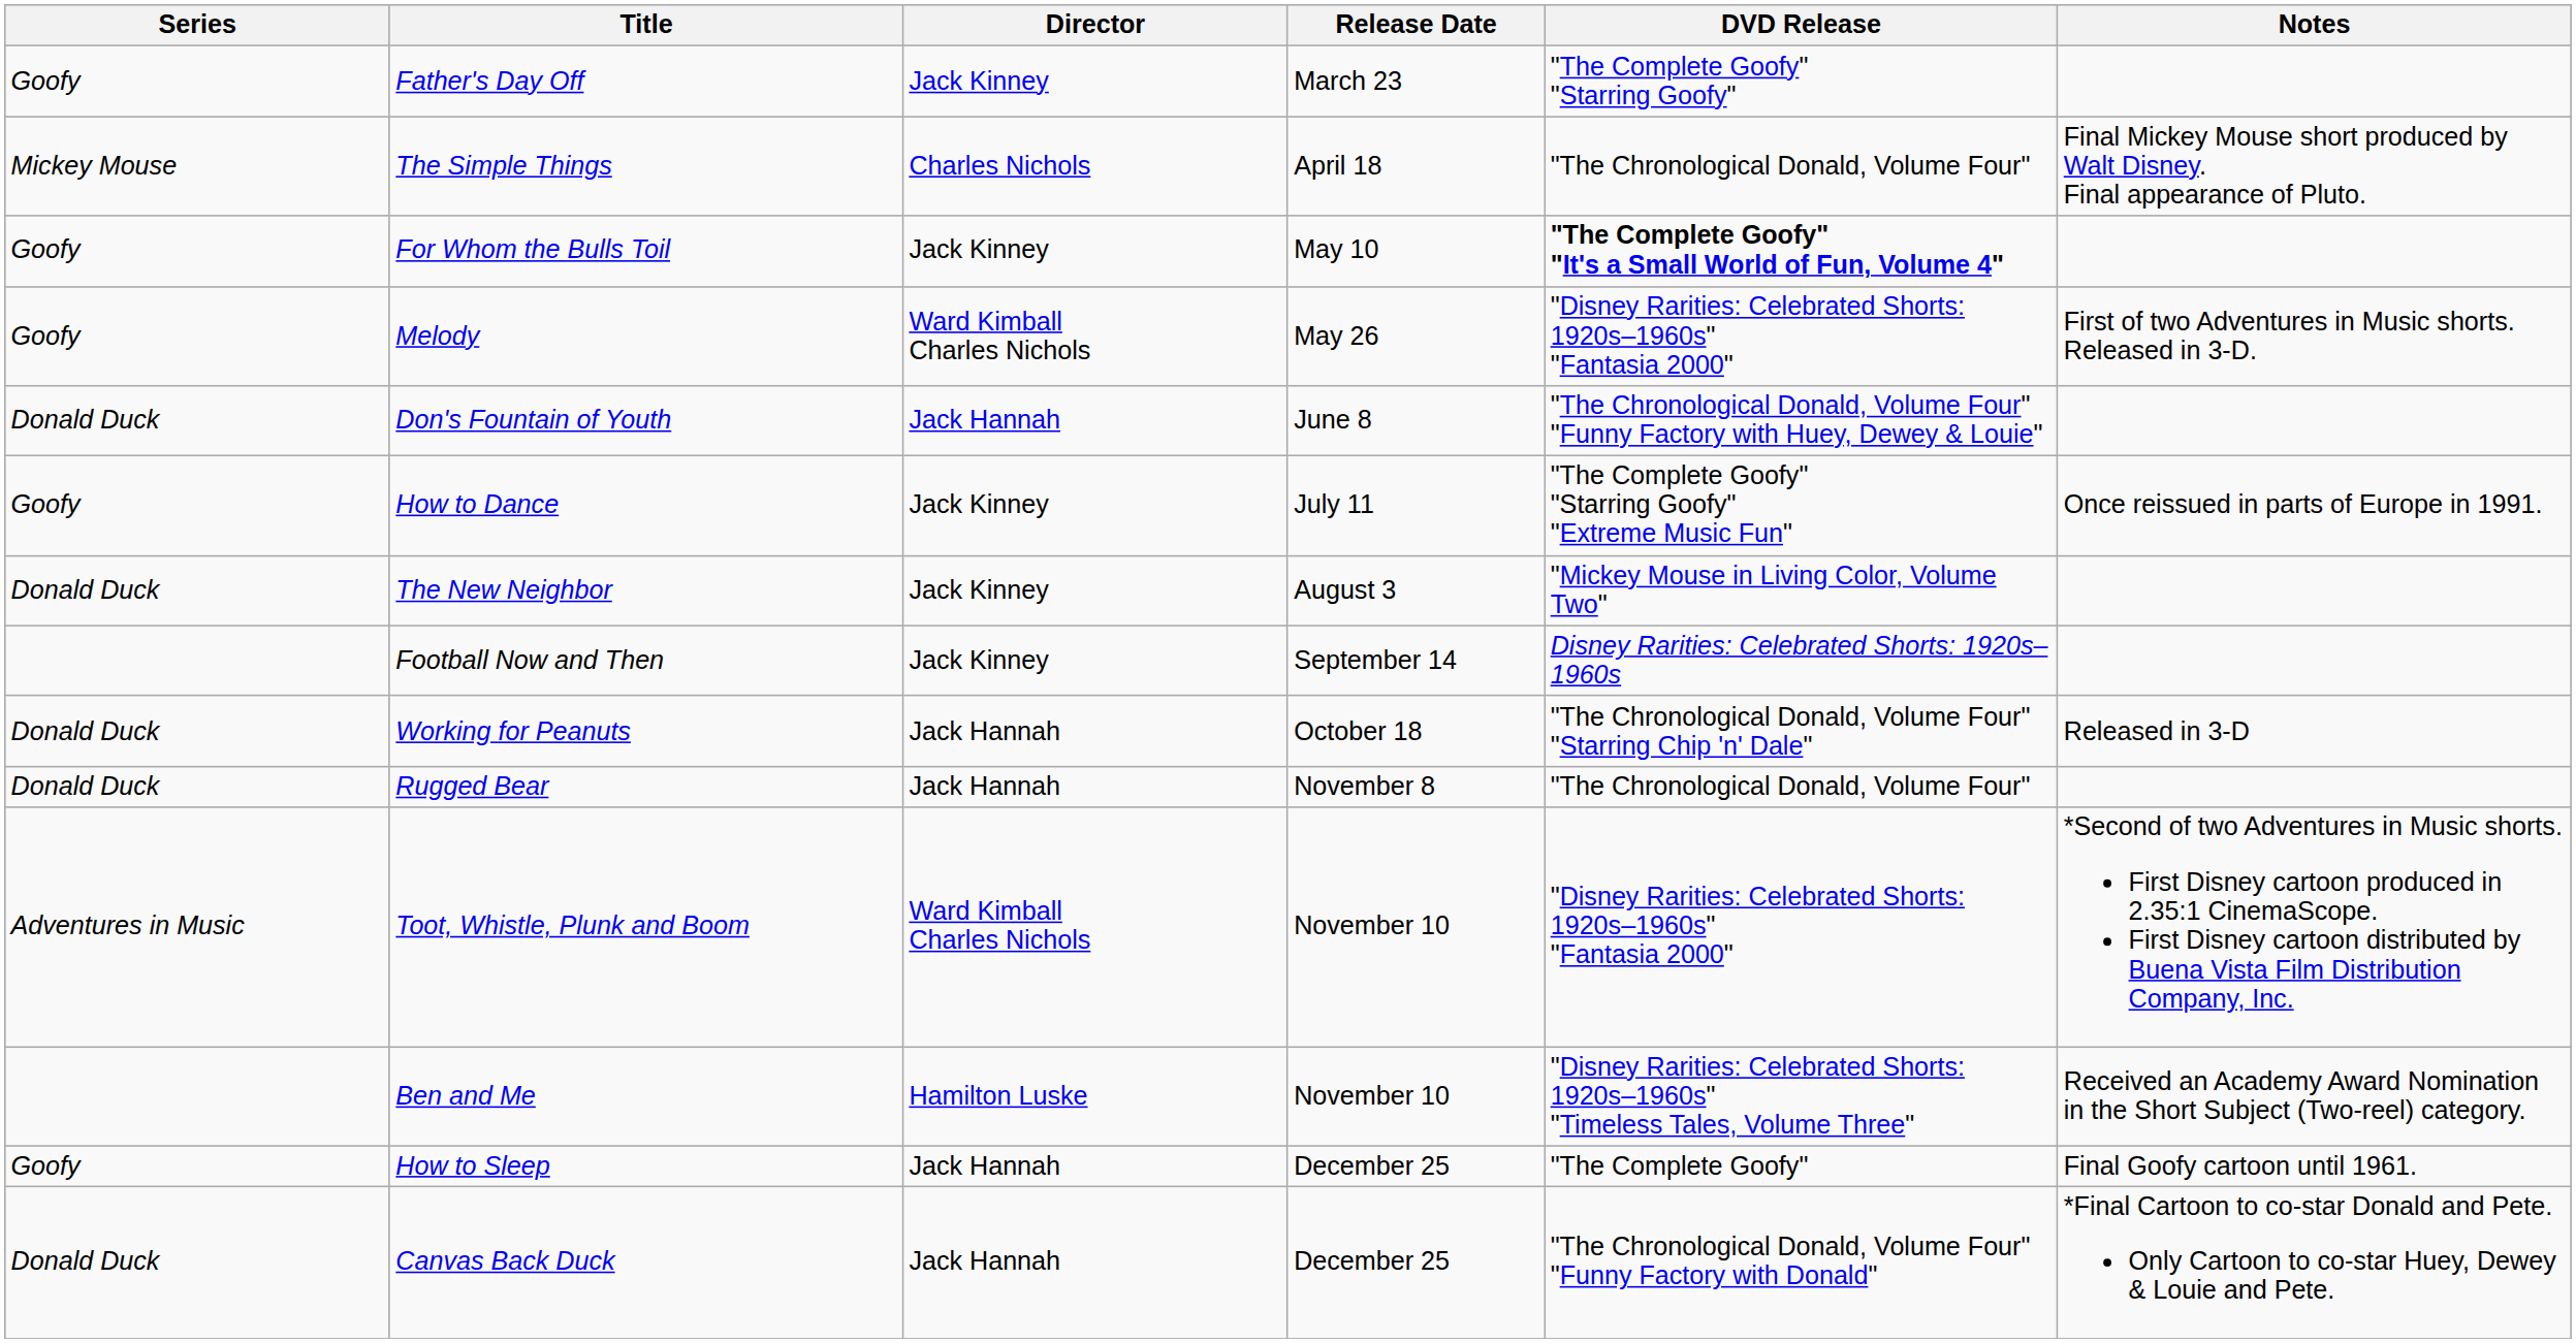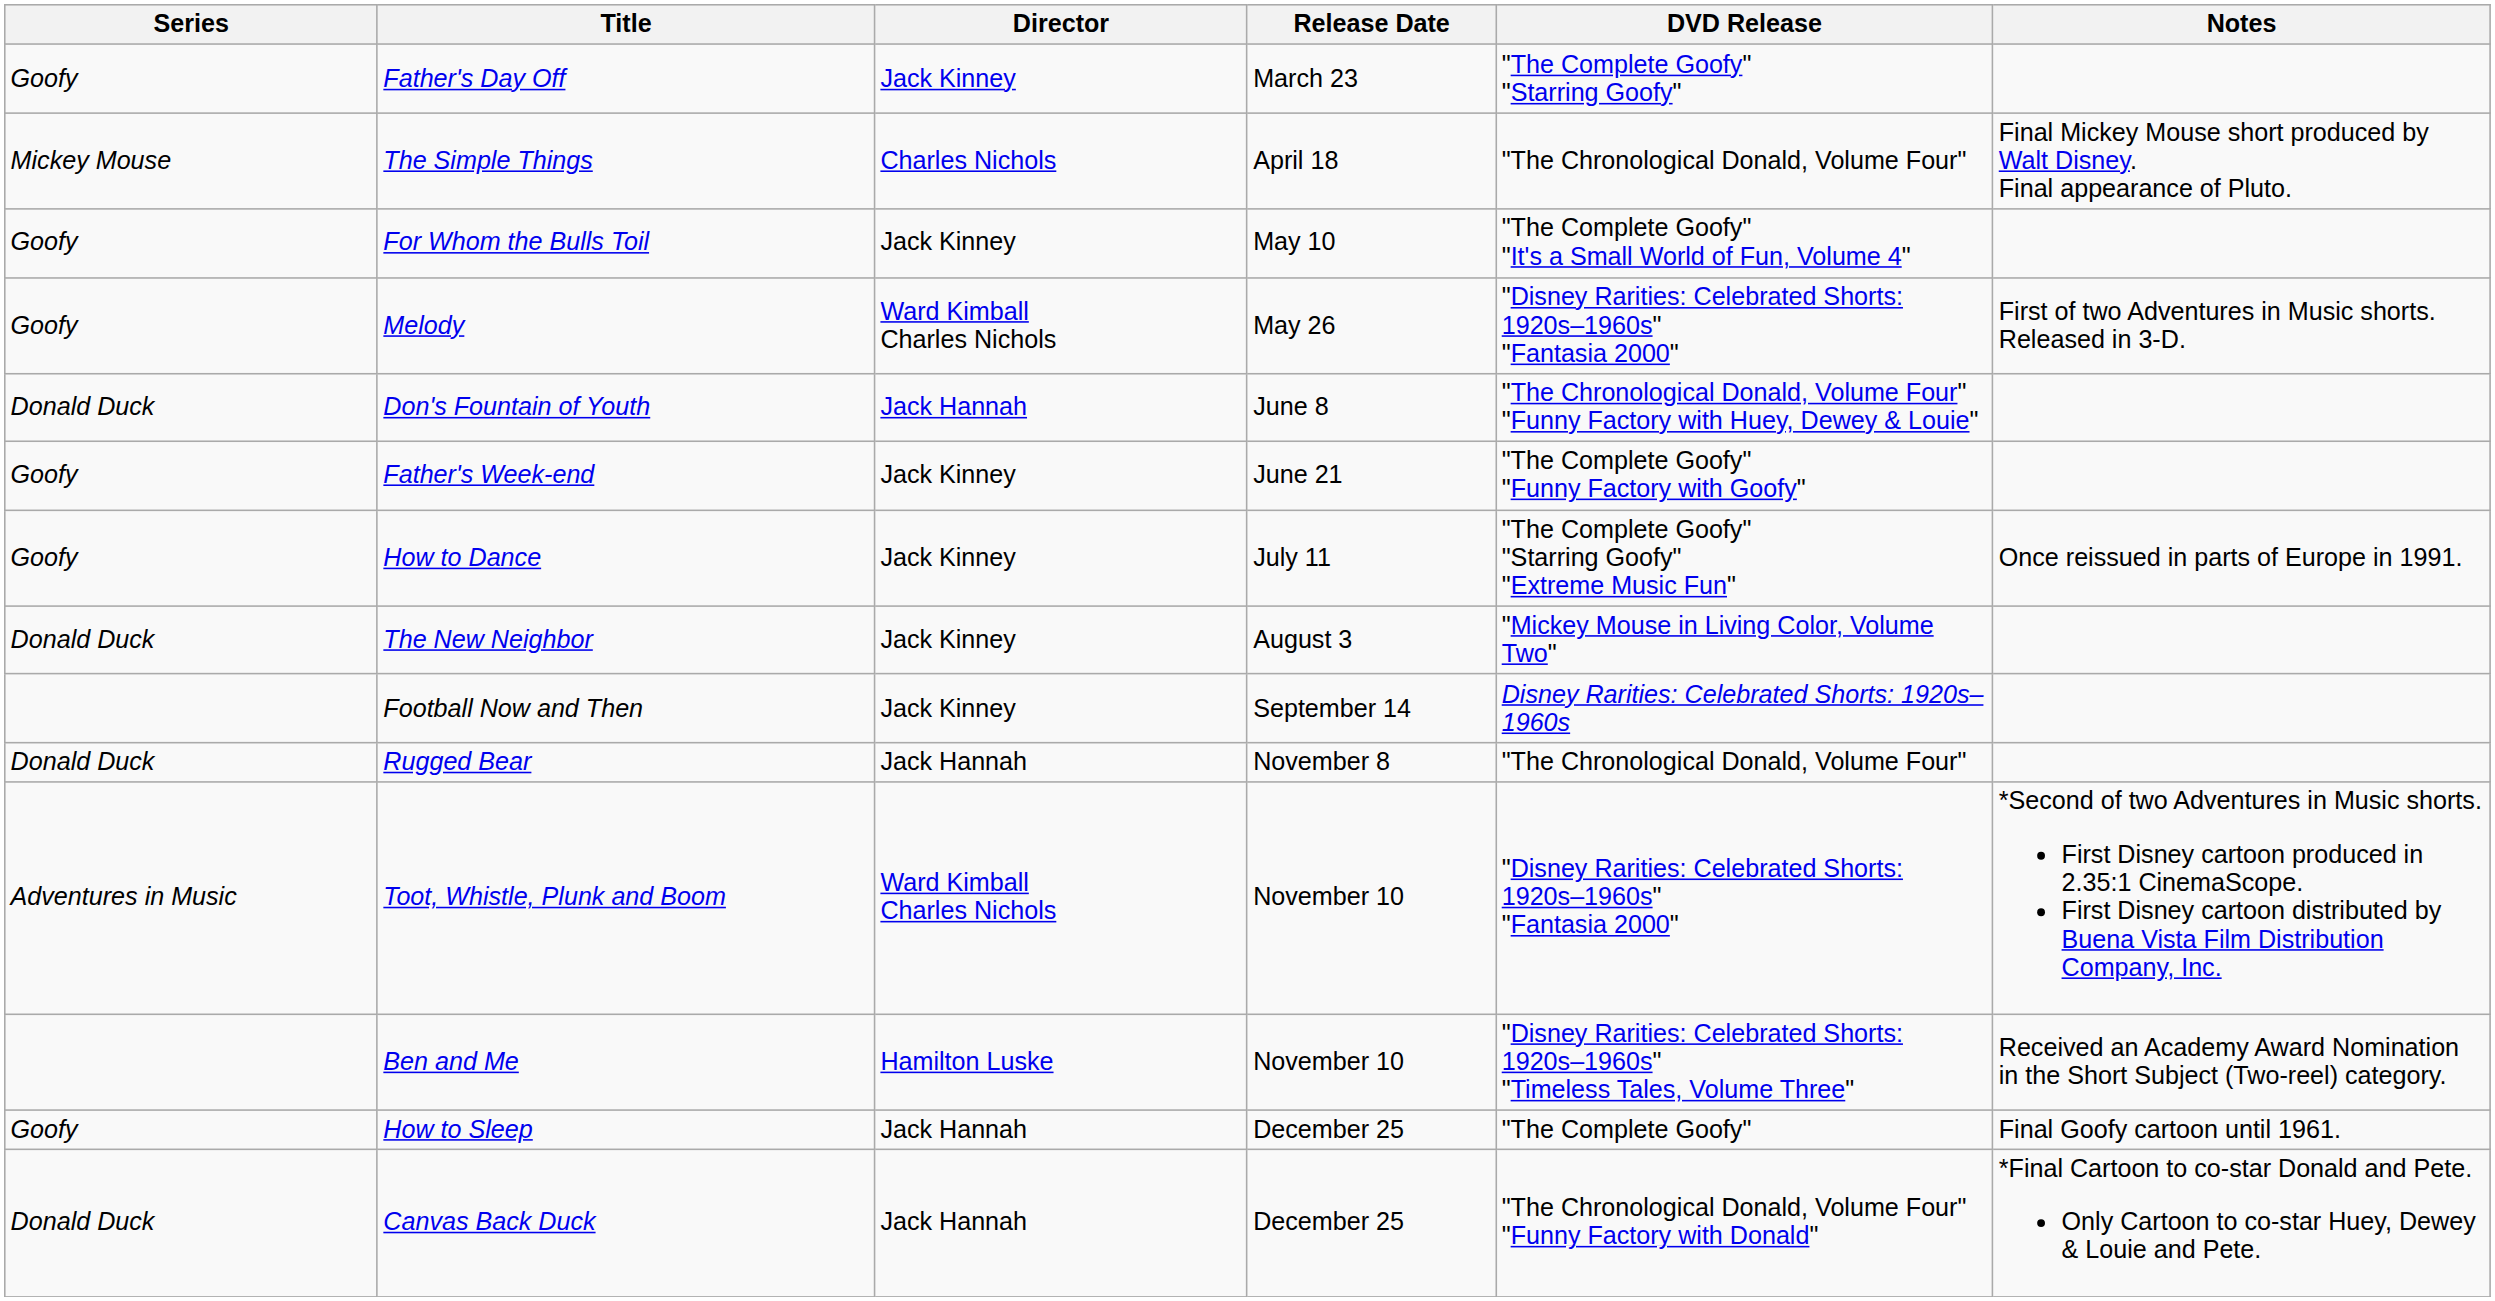 <table class="wikitable" style="width:100%;">
 <tr>
 <th style="width:15%;">Series</th>
 <th style="width:20%;">Title</th>
 <th style="width:15%;">Director</th>
 <th style="width:10%;">Release Date</th>
 <th style="width:20%;">DVD Release</th>
 <th style="width:20%;">Notes</th>
 </tr>
 <tr>
 <td><em>Goofy</em></td>
 <td><em><a href='#'>Father's Day Off</a></em></td>
 <td><a href='#'>Jack Kinney</a></td>
 <td>March 23</td>
 <td>"<a href='#'>The Complete Goofy</a>" <br>"<a href='#'>Starring Goofy</a>"</td>
 <td></td>
 </tr>
 <tr>
 <td><em>Mickey Mouse</em></td>
 <td><em><a href='#'>The Simple Things</a></em></td>
 <td><a href='#'>Charles Nichols</a></td>
 <td>April 18</td>
 <td>"The Chronological Donald, Volume Four"</td>
 <td>Final Mickey Mouse short produced by <a href='#'>Walt Disney</a>.<br>Final appearance of Pluto.</td>
 </tr>
 <tr>
 <td><em>Goofy</em></td>
 <td><em><a href='#'>For Whom the Bulls Toil</a></em></td>
 <td>Jack Kinney</td>
 <td>May 10</td>
-<td><strong>"The Complete Goofy" <br>"<a href='#'>It's a Small World of Fun, Volume 4</a>"</strong></td>
+<td>"The Complete Goofy" <br>"<a href='#'>It's a Small World of Fun, Volume 4</a>"</td>
 <td></td>
 </tr>
 <tr>
 <td><em>Goofy</em></td>
 <td><em><a href='#'>Melody</a></em></td>
 <td><a href='#'>Ward Kimball</a> <br>Charles Nichols</td>
 <td>May 26</td>
 <td>"<a href='#'>Disney Rarities: Celebrated Shorts: 1920s–1960s</a>"  <br> "<a href='#'>Fantasia 2000</a>"</td>
 <td>First of two Adventures in Music shorts. Released in 3-D.</td>
 </tr>
 <tr>
 <td><em>Donald Duck</em></td>
 <td><em><a href='#'>Don's Fountain of Youth</a></em></td>
 <td><a href='#'>Jack Hannah</a></td>
 <td>June 8</td>
 <td>"<a href='#'>The Chronological Donald, Volume Four</a>" <br>"<a href='#'>Funny Factory with Huey, Dewey & Louie</a>"</td>
+<td></td>
+</tr>
+<tr>
+<td><em>Goofy</em></td>
+<td><em><a href='#'>Father's Week-end</a></em></td>
+<td>Jack Kinney</td>
+<td>June 21</td>
+<td>"The Complete Goofy" <br>"<a href='#'>Funny Factory with Goofy</a>"</td>
 <td></td>
 </tr>
 <tr>
 <td><em>Goofy</em></td>
 <td><em><a href='#'>How to Dance</a></em></td>
 <td>Jack Kinney</td>
 <td>July 11</td>
 <td>"The Complete Goofy" <br>"Starring Goofy" <br>"<a href='#'>Extreme Music Fun</a>"</td>
 <td>Once reissued in parts of Europe in 1991.</td>
 </tr>
 <tr>
 <td><em>Donald Duck</em></td>
 <td><em><a href='#'>The New Neighbor</a></em></td>
 <td>Jack Kinney</td>
 <td>August 3</td>
 <td>"<a href='#'>Mickey Mouse in Living Color, Volume Two</a>"</td>
 <td></td>
 </tr>
 <tr>
 <td></td>
 <td><em>Football Now and Then</em></td>
 <td>Jack Kinney</td>
 <td>September 14</td>
 <td><em><a href='#'>Disney Rarities: Celebrated Shorts: 1920s–1960s</a></em></td>
 <td></td>
-</tr>
-<tr>
-<td><em>Donald Duck</em></td>
-<td><em><a href='#'>Working for Peanuts</a></em></td>
-<td>Jack Hannah</td>
-<td>October 18</td>
-<td>"The Chronological Donald, Volume Four" <br>"<a href='#'>Starring Chip 'n' Dale</a>"</td>
-<td>Released in 3-D</td>
 </tr>
 <tr>
 <td><em>Donald Duck</em></td>
 <td><em><a href='#'>Rugged Bear</a></em> </td>
 <td>Jack Hannah</td>
 <td>November 8</td>
 <td>"The Chronological Donald, Volume Four"</td>
 <td></td>
 </tr>
 <tr>
 <td><em>Adventures in Music</em></td>
 <td><em><a href='#'>Toot, Whistle, Plunk and Boom</a></em> </td>
 <td><a href='#'>Ward Kimball</a> <br><a href='#'>Charles Nichols</a></td>
 <td>November 10</td>
 <td>"<a href='#'>Disney Rarities: Celebrated Shorts: 1920s–1960s</a>" <br>"<a href='#'>Fantasia 2000</a>"</td>
 <td>*Second of two Adventures in Music shorts.<br><ul><li>First Disney cartoon produced in 2.35:1 CinemaScope.</li><li>First Disney cartoon distributed by <a href='#'>Buena Vista Film Distribution Company, Inc.</a></li></ul></td>
 </tr>
 <tr>
 <td></td>
 <td><em><a href='#'>Ben and Me</a></em> </td>
 <td><a href='#'>Hamilton Luske</a></td>
 <td>November 10</td>
 <td>"<a href='#'>Disney Rarities: Celebrated Shorts: 1920s–1960s</a>" <br>"<a href='#'>Timeless Tales, Volume Three</a>"</td>
 <td>Received an Academy Award Nomination in the Short Subject (Two-reel) category.</td>
 </tr>
 <tr>
 <td><em>Goofy</em></td>
 <td><em><a href='#'>How to Sleep</a></em></td>
 <td>Jack Hannah</td>
 <td>December 25</td>
 <td>"The Complete Goofy"</td>
 <td>Final Goofy cartoon until 1961.</td>
 </tr>
 <tr>
 <td><em>Donald Duck</em></td>
 <td><em><a href='#'>Canvas Back Duck</a></em></td>
 <td>Jack Hannah</td>
 <td>December 25</td>
 <td>"The Chronological Donald, Volume Four" <br>"<a href='#'>Funny Factory with Donald</a>"</td>
 <td>*Final Cartoon to co-star Donald and Pete.<br><ul><li>Only Cartoon to co-star Huey, Dewey & Louie and Pete.</li></ul></td>
 </tr>
 </table>
